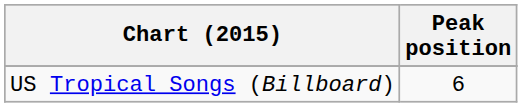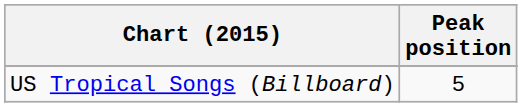 <table class="wikitable sortable">
 <tr>
 <th>Chart (2015)</th>
 <th>Peak<br>position</th>
 </tr>
 <tr>
 </tr>
 <tr>
 </tr>
 <tr>
 </tr>
 <tr>
 </tr>
 <tr>
 </tr>
 <tr>
 </tr>
 <tr>
 <td>US <a href='#'>Tropical Songs</a> (<em>Billboard</em>)</td>
-<td align="center">6</td>
+<td align="center">5</td>
 </tr>
 </table>
